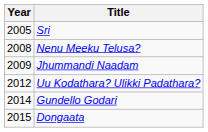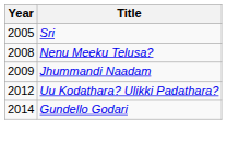 <table class="wikitable">
 <tr>
 <th>Year</th>
 <th>Title</th>
 </tr>
 <tr>
 <td>2005</td>
 <td><em><a href='#'>Sri</a></em></td>
 </tr>
 <tr>
 <td>2008</td>
 <td><em><a href='#'>Nenu Meeku Telusa?</a></em></td>
 </tr>
 <tr>
 <td>2009</td>
 <td><em><a href='#'>Jhummandi Naadam</a></em></td>
 </tr>
 <tr>
 <td>2012</td>
 <td><em><a href='#'>Uu Kodathara? Ulikki Padathara?</a></em></td>
 </tr>
 <tr>
 <td>2014</td>
 <td><em><a href='#'>Gundello Godari</a></em></td>
 </tr>
-<tr>
-<td>2015</td>
-<td><em><a href='#'>Dongaata</a></em></td>
-</tr>
 </table>
